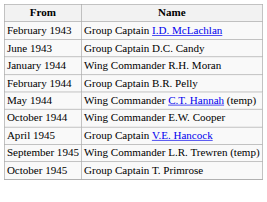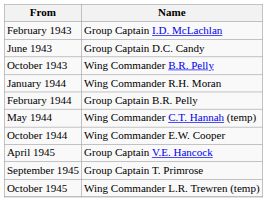 <table class="wikitable">
 <tr>
 <th>From</th>
 <th>Name</th>
 </tr>
 <tr>
 <td>February 1943</td>
 <td>Group Captain <a href='#'>I.D. McLachlan</a></td>
 </tr>
 <tr>
 <td>June 1943</td>
 <td>Group Captain D.C. Candy</td>
+</tr>
+<tr>
+<td>October 1943</td>
+<td>Wing Commander <a href='#'>B.R. Pelly</a></td>
 </tr>
 <tr>
 <td>January 1944</td>
 <td>Wing Commander R.H. Moran</td>
 </tr>
 <tr>
 <td>February 1944</td>
 <td>Group Captain B.R. Pelly</td>
 </tr>
 <tr>
 <td>May 1944</td>
 <td>Wing Commander <a href='#'>C.T. Hannah</a> (temp)</td>
 </tr>
 <tr>
 <td>October 1944</td>
 <td>Wing Commander E.W. Cooper</td>
 </tr>
 <tr>
 <td>April 1945</td>
 <td>Group Captain <a href='#'>V.E. Hancock</a></td>
 </tr>
 <tr>
 <td>September 1945</td>
-<td>Wing Commander L.R. Trewren (temp)</td>
+<td>Group Captain T. Primrose</td>
 </tr>
 <tr>
 <td>October 1945</td>
-<td>Group Captain T. Primrose</td>
+<td>Wing Commander L.R. Trewren (temp)</td>
 </tr>
 <tr>
 </tr>
 </table>
